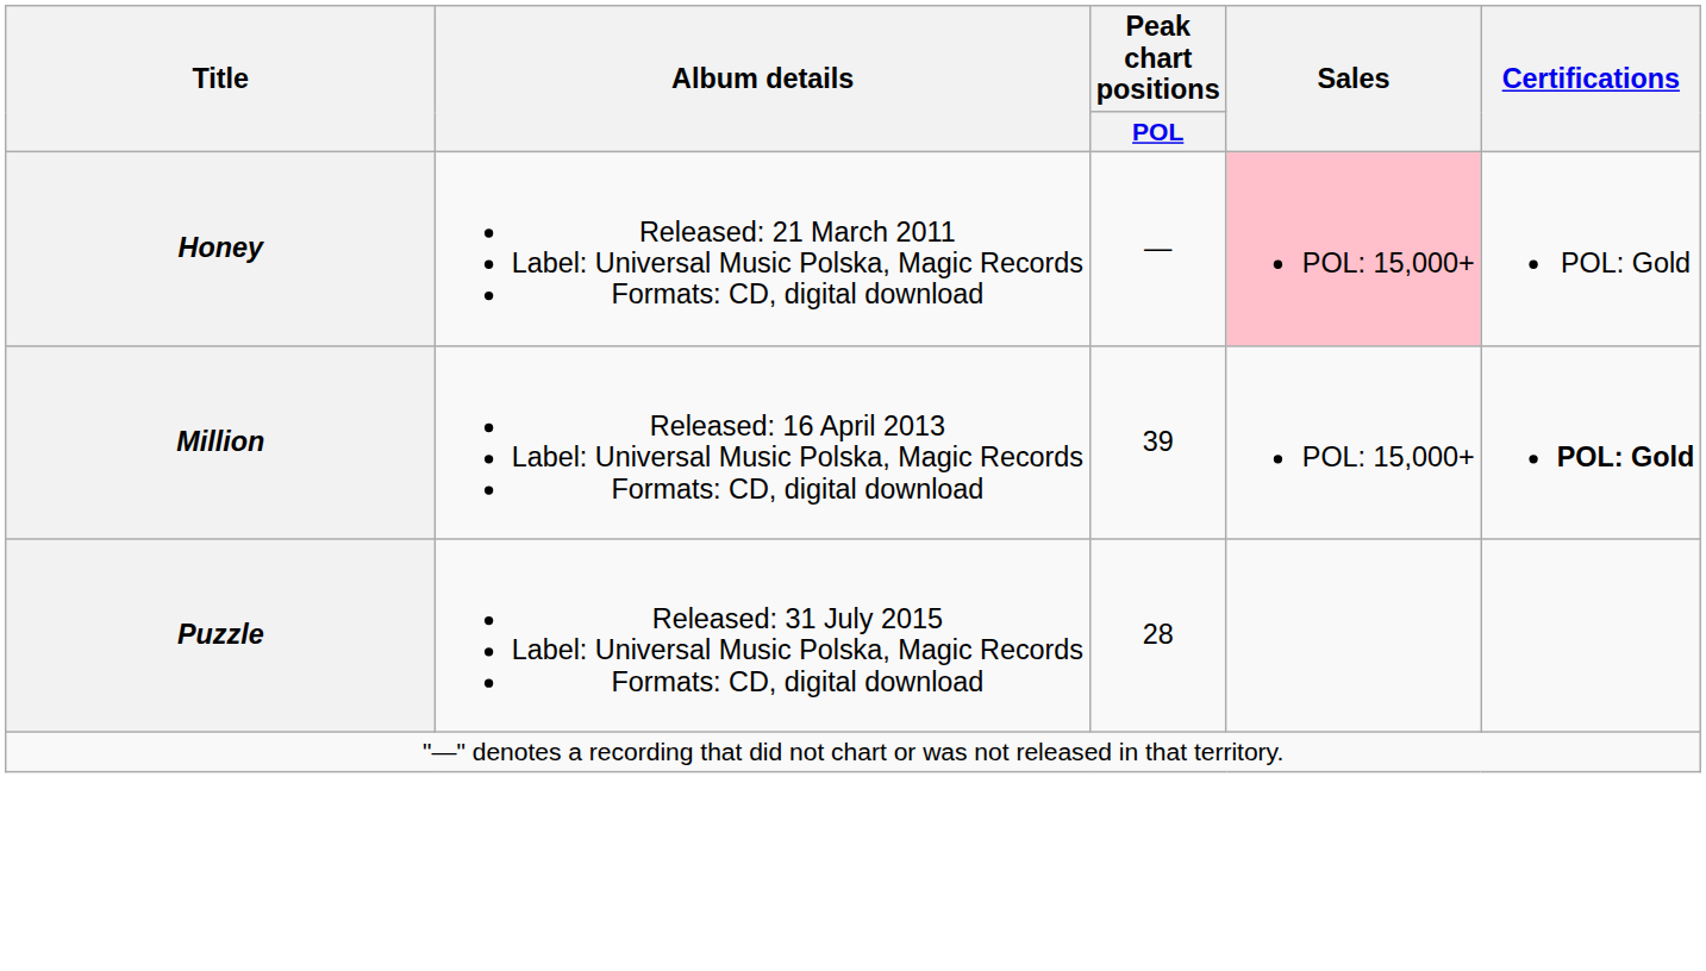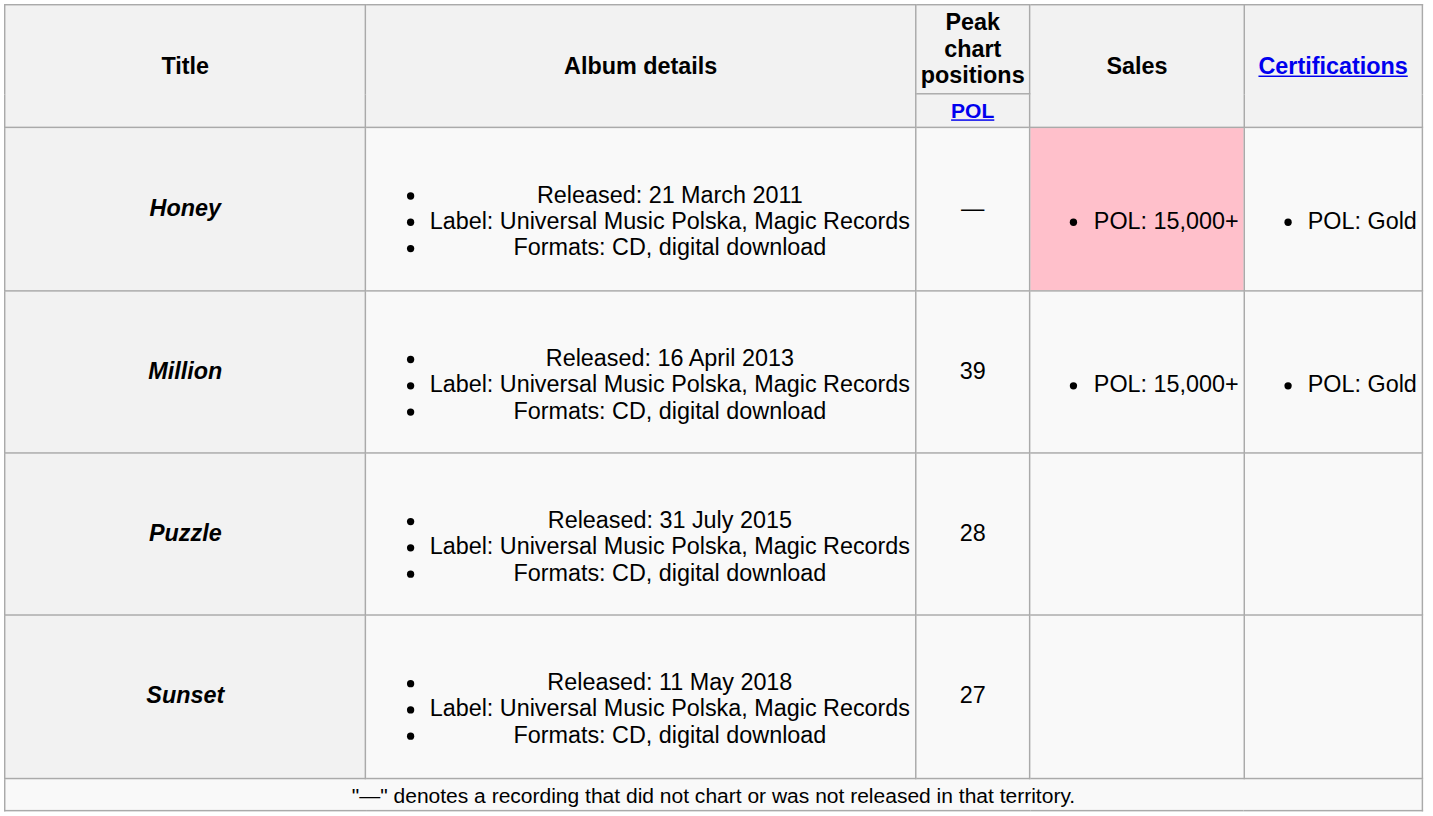 <table class="wikitable plainrowheaders" style="text-align:center;">
 <tr>
 <th scope="col" rowspan="2" style="width:15em;">Title</th>
 <th scope="col" rowspan="2">Album details</th>
 <th scope="col" colspan="1">Peak chart positions</th>
 <th scope="col" rowspan="2">Sales</th>
 <th scope="col" rowspan="2"><a href='#'>Certifications</a></th>
 </tr>
 <tr>
 <th scope="col" style="width:3em;font-size:90%;"><a href='#'>POL</a><br></th>
 </tr>
 <tr>
 <th scope="row"><em>Honey</em></th>
 <td><br><ul><li>Released: 21 March 2011</li><li>Label: Universal Music Polska, Magic Records</li><li>Formats: CD, digital download</li></ul></td>
 <td>—</td>
 <td style="background: pink;"><br><ul><li>POL: 15,000+</li></ul></td>
 <td><br><ul><li>POL: Gold</li></ul></td>
 </tr>
 <tr>
 <th scope="row"><em>Million</em></th>
 <td><br><ul><li>Released: 16 April 2013</li><li>Label: Universal Music Polska, Magic Records</li><li>Formats: CD, digital download</li></ul></td>
 <td>39</td>
 <td><br><ul><li>POL: 15,000+</li></ul></td>
-<td><strong><br><ul><li>POL: Gold</li></ul></strong></td>
+<td><br><ul><li>POL: Gold</li></ul></td>
 </tr>
 <tr>
 <th scope="row"><em>Puzzle</em></th>
 <td><br><ul><li>Released: 31 July 2015</li><li>Label: Universal Music Polska, Magic Records</li><li>Formats: CD, digital download</li></ul></td>
 <td>28</td>
 <td></td>
 <td></td>
 </tr>
 <tr>
+<th><em>Sunset</em></th>
+<td><br><ul><li>Released: 11 May 2018</li><li>Label: Universal Music Polska, Magic Records</li><li>Formats: CD, digital download</li></ul></td>
+<td>27</td>
+<td></td>
+<td></td>
+</tr>
+<tr>
 <td colspan="5" style="font-size:90%">"—" denotes a recording that did not chart or was not released in that territory.</td>
 </tr>
 </table>
